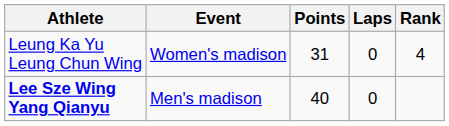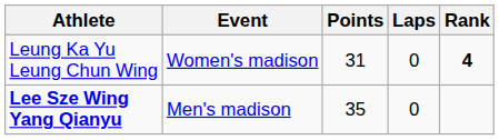 <table class=wikitable style=font-size:90%;text-align:center>
 <tr>
 <th>Athlete</th>
 <th>Event</th>
 <th>Points</th>
 <th>Laps</th>
 <th>Rank</th>
 </tr>
 <tr>
 <td align=left><a href='#'>Leung Ka Yu</a><br><a href='#'>Leung Chun Wing</a></td>
 <td align=left><a href='#'>Women's madison</a></td>
 <td>31</td>
 <td>0</td>
-<td>4</td>
+<td><strong>4</strong></td>
 </tr>
 <tr>
 <td align=left><strong><a href='#'>Lee Sze Wing</a><br><a href='#'>Yang Qianyu</a></strong></td>
 <td align=left><a href='#'>Men's madison</a></td>
-<td>40</td>
+<td>35</td>
 <td>0</td>
 <td></td>
 </tr>
 </table>
